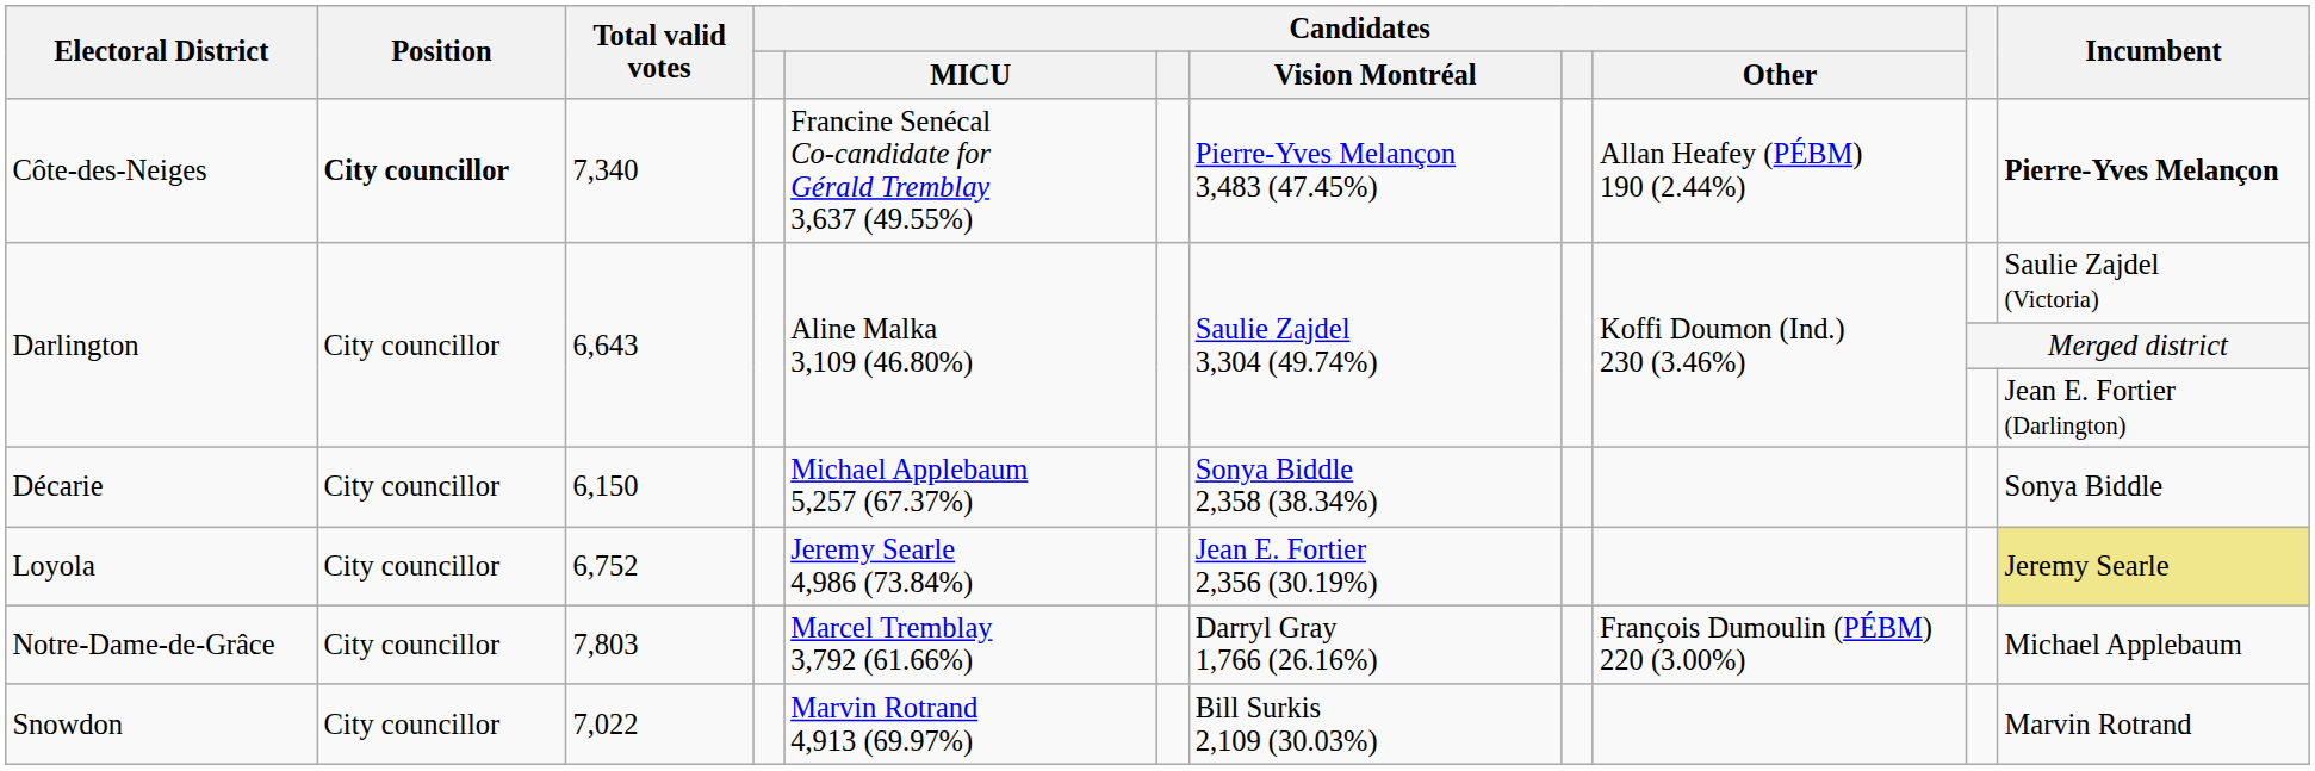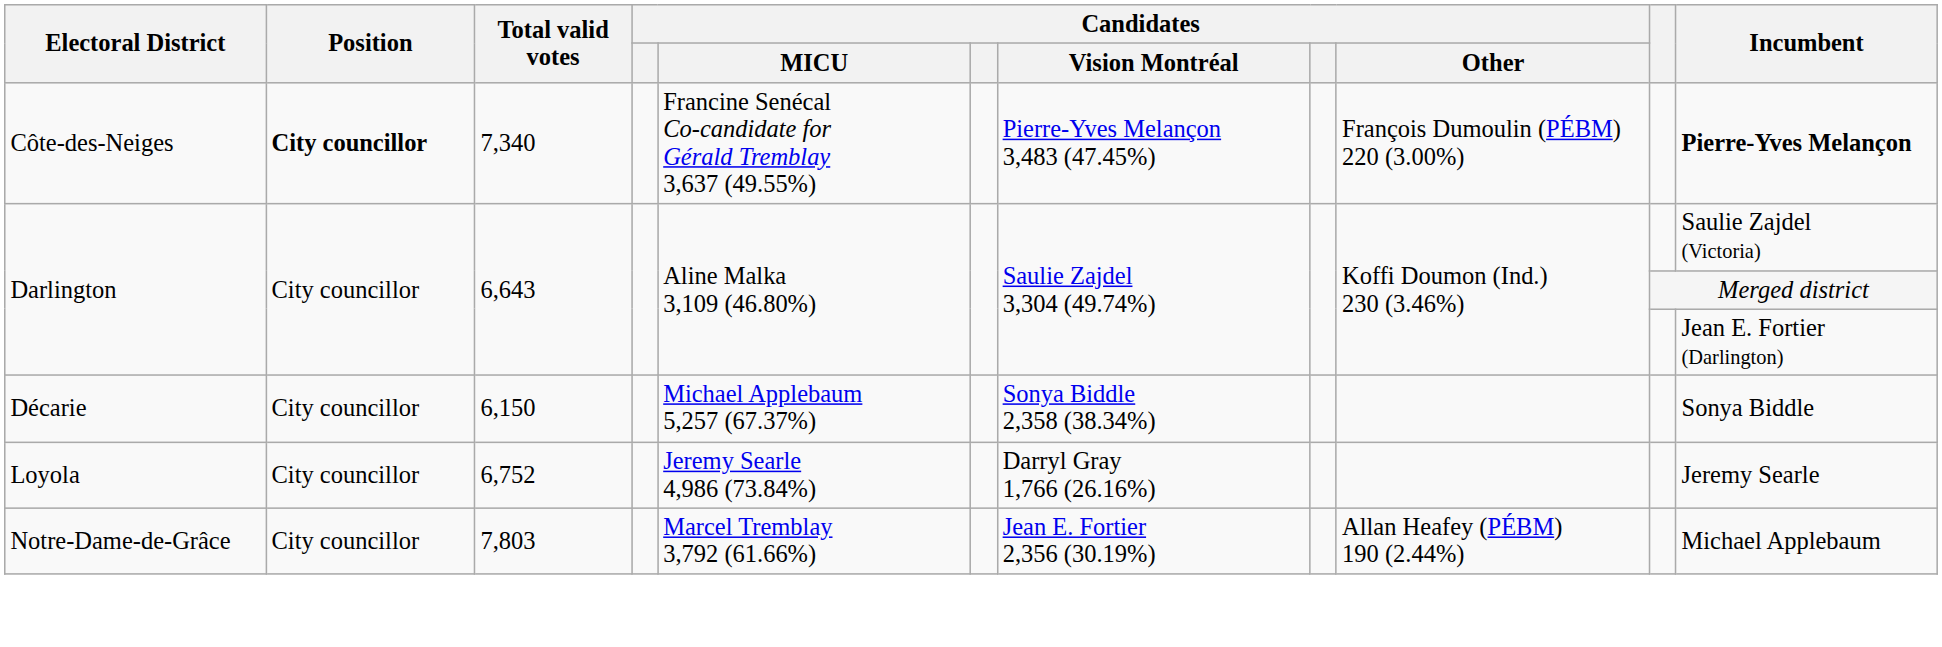 <table class="wikitable" width="100%">
 <tr>
 <th width=10% rowspan=2>Electoral District</th>
 <th width=8% rowspan=2>Position</th>
 <th width=6% rowspan=2>Total valid votes</th>
 <th colspan=6>Candidates</th>
 <th width=1% rowspan=2> </th>
 <th width=10% rowspan=2>Incumbent</th>
 </tr>
 <tr>
 <th width=1% > </th>
 <th width=12% >MICU</th>
 <th width=1% > </th>
 <th width=12% >Vision Montréal</th>
 <th width=1% > </th>
 <th width=12% >Other</th>
 </tr>
 <tr>
 <td>Côte-des-Neiges</td>
 <td><strong>City councillor</strong></td>
 <td>7,340</td>
 <td> </td>
 <td>Francine Senécal<br><em>Co-candidate for<br><a href='#'>Gérald Tremblay</a></em><br>3,637 (49.55%)</td>
 <td></td>
 <td><a href='#'>Pierre-Yves Melançon</a><br>3,483 (47.45%)</td>
 <td></td>
-<td>Allan Heafey (<a href='#'>PÉBM</a>)<br>190 (2.44%)</td>
+<td>François Dumoulin (<a href='#'>PÉBM</a>)<br>220 (3.00%)</td>
 <td> </td>
 <td><strong>Pierre-Yves Melançon</strong></td>
 </tr>
 <tr>
 <td rowspan=3>Darlington</td>
 <td rowspan=3>City councillor</td>
 <td rowspan=3>6,643</td>
 <td rowspan=3></td>
 <td rowspan=3>Aline Malka<br>3,109 (46.80%)</td>
 <td rowspan=3 > </td>
 <td rowspan=3><a href='#'>Saulie Zajdel</a><br>3,304 (49.74%)</td>
 <td rowspan=3></td>
 <td rowspan=3>Koffi Doumon (Ind.)<br>230 (3.46%)</td>
 <td> </td>
 <td>Saulie Zajdel<br><small>(Victoria)</small></td>
 </tr>
 <tr>
 <td colspan="2" style="background:whitesmoke; text-align:center;"><em>Merged district</em></td>
 </tr>
 <tr>
 <td> </td>
 <td>Jean E. Fortier<br><small>(Darlington)</small></td>
 </tr>
 <tr>
 <td>Décarie</td>
 <td>City councillor</td>
 <td>6,150</td>
 <td> </td>
 <td><a href='#'>Michael Applebaum</a><br>5,257 (67.37%)</td>
 <td></td>
 <td><a href='#'>Sonya Biddle</a><br>2,358 (38.34%)</td>
 <td></td>
 <td></td>
 <td> </td>
 <td>Sonya Biddle</td>
 </tr>
 <tr>
 <td>Loyola</td>
 <td>City councillor</td>
 <td>6,752</td>
 <td> </td>
 <td><a href='#'>Jeremy Searle</a><br>4,986 (73.84%)</td>
 <td></td>
-<td><a href='#'>Jean E. Fortier</a><br>2,356 (30.19%)</td>
+<td>Darryl Gray<br>1,766 (26.16%)</td>
 <td></td>
 <td></td>
 <td> </td>
-<td style="background: khaki;">Jeremy Searle</td>
+<td>Jeremy Searle</td>
 </tr>
 <tr>
 <td>Notre-Dame-de-Grâce</td>
 <td>City councillor</td>
 <td>7,803</td>
 <td> </td>
 <td><a href='#'>Marcel Tremblay</a><br>3,792 (61.66%)</td>
 <td></td>
-<td>Darryl Gray<br>1,766 (26.16%)</td>
+<td><a href='#'>Jean E. Fortier</a><br>2,356 (30.19%)</td>
 <td></td>
-<td>François Dumoulin (<a href='#'>PÉBM</a>)<br>220 (3.00%)</td>
+<td>Allan Heafey (<a href='#'>PÉBM</a>)<br>190 (2.44%)</td>
 <td> </td>
 <td>Michael Applebaum</td>
 </tr>
-<tr>
-<td>Snowdon</td>
-<td>City councillor</td>
-<td>7,022</td>
-<td> </td>
-<td><a href='#'>Marvin Rotrand</a><br>4,913 (69.97%)</td>
-<td></td>
-<td>Bill Surkis<br>2,109 (30.03%)</td>
-<td></td>
-<td></td>
-<td> </td>
-<td>Marvin Rotrand</td>
-</tr>
 </table>
